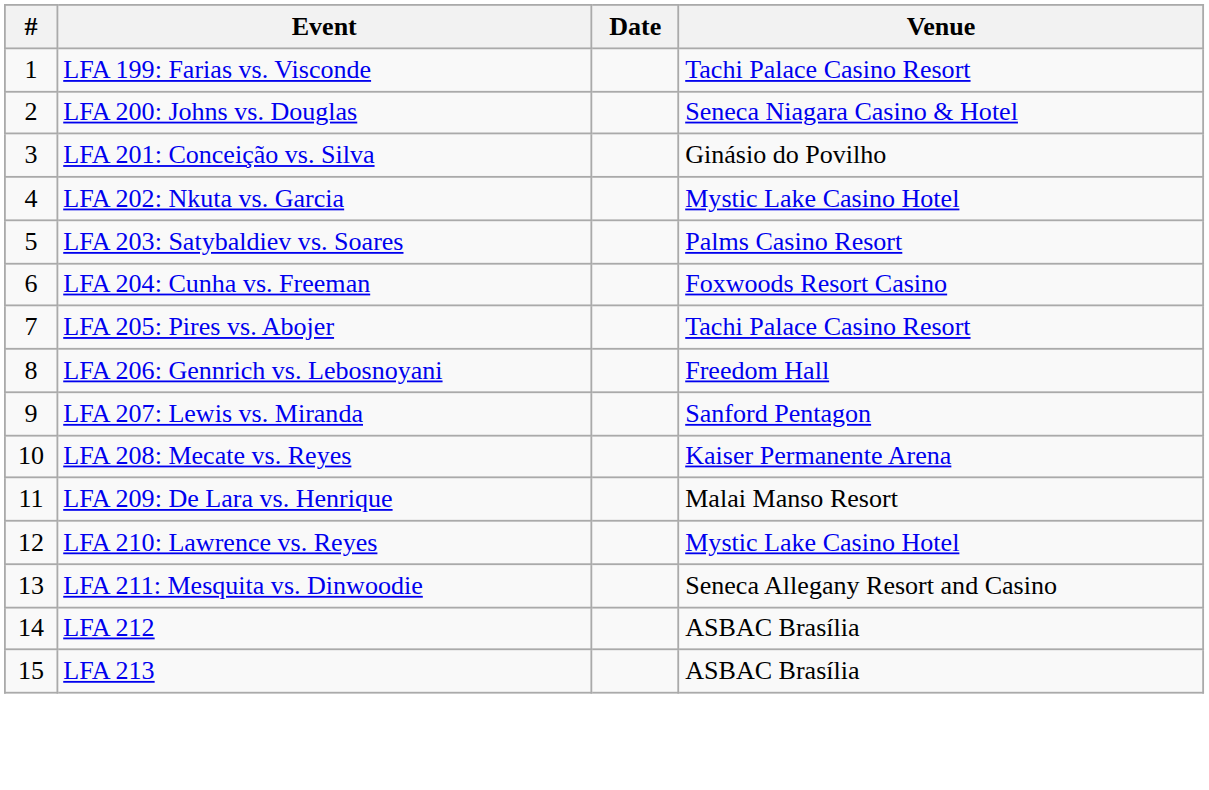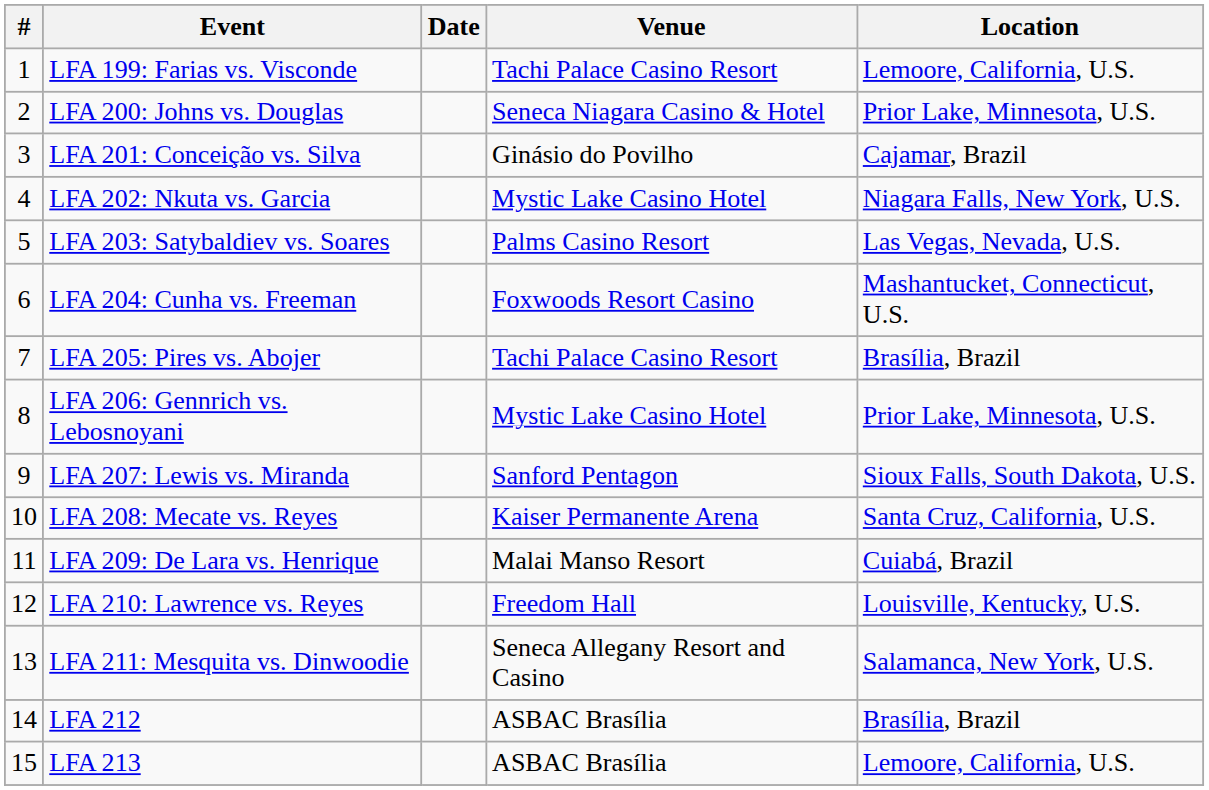 <table class="wikitable" style="width:75%; font-size:90%;">
 <tr>
 <th scope="col">#</th>
 <th scope="col">Event</th>
 <th scope="col">Date</th>
 <th scope="col">Venue</th>
+<th scope="col">Location</th>
 </tr>
 <tr>
 <td align=center>1</td>
 <td><a href='#'>LFA 199: Farias vs. Visconde</a></td>
 <td></td>
 <td><a href='#'>Tachi Palace Casino Resort</a></td>
+<td><a href='#'>Lemoore, California</a>, U.S.</td>
 </tr>
 <tr>
 <td align=center>2</td>
 <td><a href='#'>LFA 200: Johns vs. Douglas</a></td>
 <td></td>
 <td><a href='#'>Seneca Niagara Casino & Hotel</a></td>
+<td><a href='#'>Prior Lake, Minnesota</a>, U.S.</td>
 </tr>
 <tr>
 <td align=center>3</td>
 <td><a href='#'>LFA 201: Conceição vs. Silva</a></td>
 <td></td>
 <td>Ginásio do Povilho</td>
+<td><a href='#'>Cajamar</a>, Brazil</td>
 </tr>
 <tr>
 <td align=center>4</td>
 <td><a href='#'>LFA 202: Nkuta vs. Garcia</a></td>
 <td></td>
 <td><a href='#'>Mystic Lake Casino Hotel</a></td>
+<td><a href='#'>Niagara Falls, New York</a>, U.S.</td>
 </tr>
 <tr>
 <td align=center>5</td>
 <td><a href='#'>LFA 203: Satybaldiev vs. Soares</a></td>
 <td></td>
 <td><a href='#'>Palms Casino Resort</a></td>
+<td><a href='#'>Las Vegas, Nevada</a>, U.S.</td>
 </tr>
 <tr>
 <td align=center>6</td>
 <td><a href='#'>LFA 204: Cunha vs. Freeman</a></td>
 <td></td>
 <td><a href='#'>Foxwoods Resort Casino</a></td>
+<td><a href='#'>Mashantucket, Connecticut</a>, U.S.</td>
 </tr>
 <tr>
 <td align=center>7</td>
 <td><a href='#'>LFA 205: Pires vs. Abojer</a></td>
 <td></td>
 <td><a href='#'>Tachi Palace Casino Resort</a></td>
+<td><a href='#'>Brasília</a>, Brazil</td>
 </tr>
 <tr>
 <td align=center>8</td>
 <td><a href='#'>LFA 206: Gennrich vs. Lebosnoyani</a></td>
 <td></td>
-<td><a href='#'>Freedom Hall</a></td>
+<td><a href='#'>Mystic Lake Casino Hotel</a></td>
+<td><a href='#'>Prior Lake, Minnesota</a>, U.S.</td>
 </tr>
 <tr>
 <td align=center>9</td>
 <td><a href='#'>LFA 207: Lewis vs. Miranda</a></td>
 <td></td>
 <td><a href='#'>Sanford Pentagon</a></td>
+<td><a href='#'>Sioux Falls, South Dakota</a>, U.S.</td>
 </tr>
 <tr>
 <td align=center>10</td>
 <td><a href='#'>LFA 208: Mecate vs. Reyes</a></td>
 <td></td>
 <td><a href='#'>Kaiser Permanente Arena</a></td>
+<td><a href='#'>Santa Cruz, California</a>, U.S.</td>
 </tr>
 <tr>
 <td align=center>11</td>
 <td><a href='#'>LFA 209: De Lara vs. Henrique</a></td>
 <td></td>
 <td>Malai Manso Resort</td>
+<td><a href='#'>Cuiabá</a>, Brazil</td>
 </tr>
 <tr>
 <td align=center>12</td>
 <td><a href='#'>LFA 210: Lawrence vs. Reyes</a></td>
 <td></td>
-<td><a href='#'>Mystic Lake Casino Hotel</a></td>
+<td><a href='#'>Freedom Hall</a></td>
+<td><a href='#'>Louisville, Kentucky</a>, U.S.</td>
 </tr>
 <tr>
 <td align=center>13</td>
 <td><a href='#'>LFA 211: Mesquita vs. Dinwoodie</a></td>
 <td></td>
 <td>Seneca Allegany Resort and Casino</td>
+<td><a href='#'>Salamanca, New York</a>, U.S.</td>
 </tr>
 <tr>
 <td align=center>14</td>
 <td><a href='#'>LFA 212</a></td>
 <td></td>
 <td>ASBAC Brasília</td>
+<td><a href='#'>Brasília</a>, Brazil</td>
 </tr>
 <tr>
 <td align=center>15</td>
 <td><a href='#'>LFA 213</a></td>
 <td></td>
 <td>ASBAC Brasília</td>
+<td><a href='#'>Lemoore, California</a>, U.S.</td>
 </tr>
 </table>
